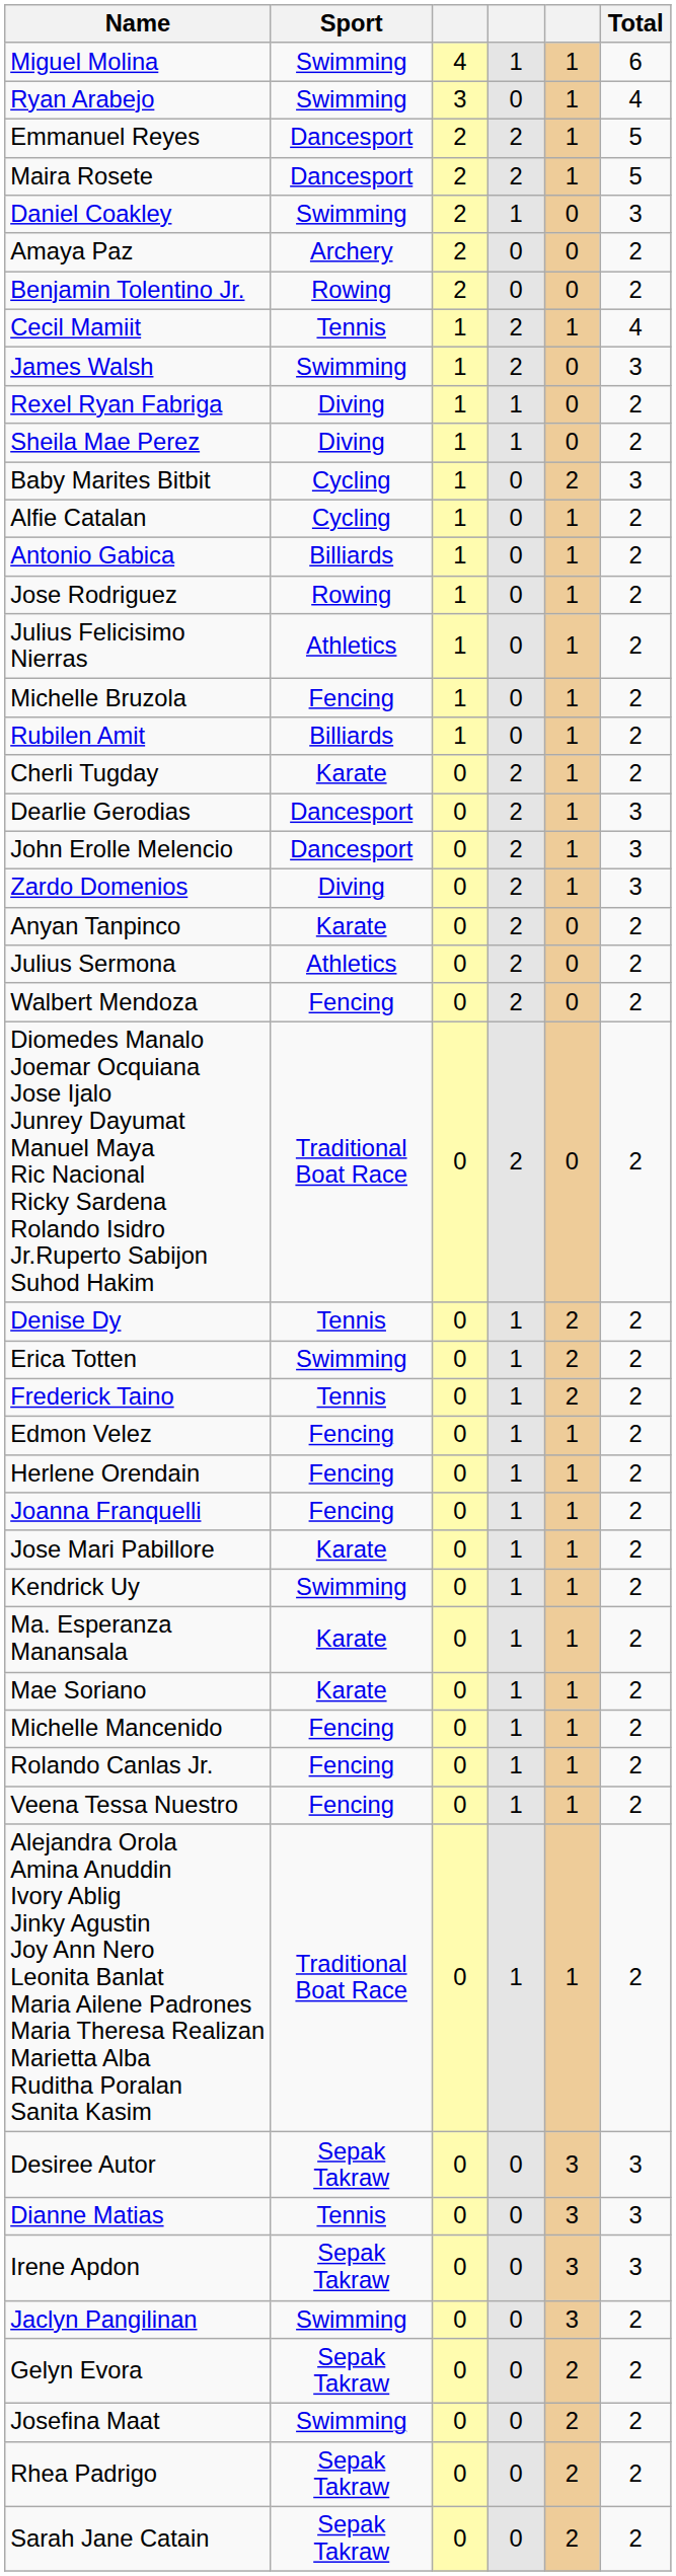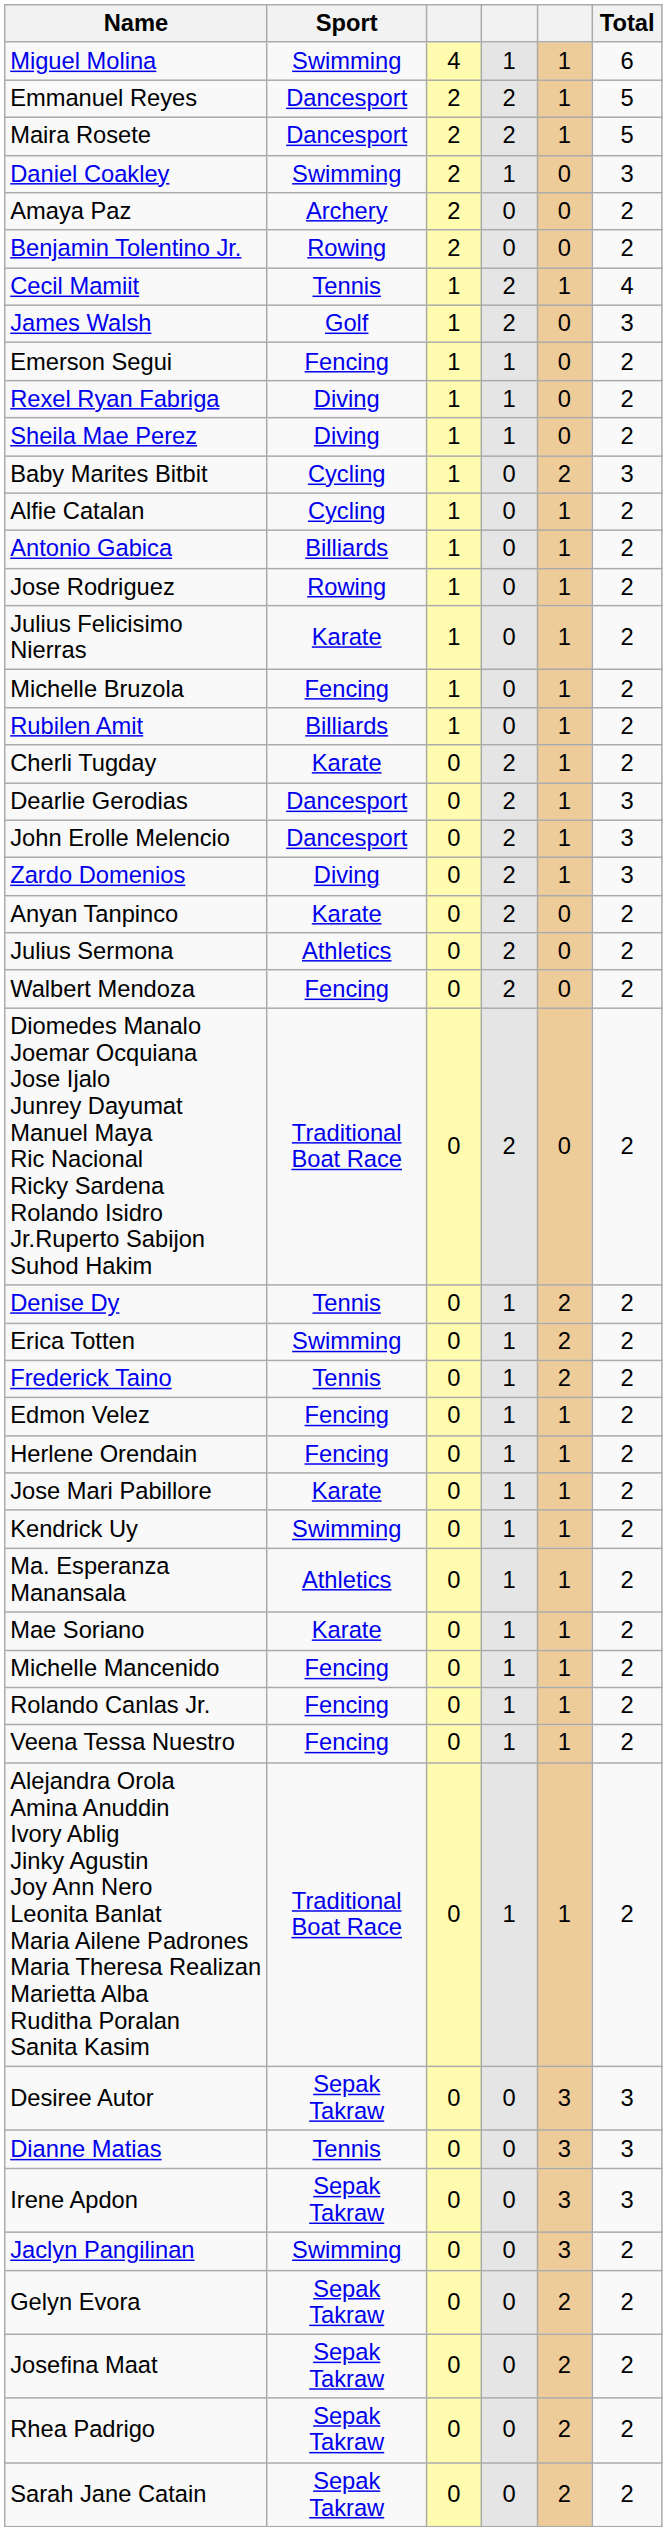 <table class="wikitable" style="font-size:100%; text-align:center;">
 <tr>
 <th width="170">Name</th>
 <th width="100">Sport</th>
 <th width="30"></th>
 <th width="30"></th>
 <th width="30"></th>
 <th width="40">Total</th>
 </tr>
 <tr>
 <td align=left><a href='#'>Miguel Molina</a></td>
 <td><a href='#'>Swimming</a></td>
 <td bgcolor=#fffcaf>4</td>
 <td bgcolor=#e5e5e5>1</td>
 <td bgcolor=#eecc99>1</td>
 <td>6</td>
-</tr>
-<tr>
-<td align=left><a href='#'>Ryan Arabejo</a></td>
-<td><a href='#'>Swimming</a></td>
-<td bgcolor=#fffcaf>3</td>
-<td bgcolor=#e5e5e5>0</td>
-<td bgcolor=#eecc99>1</td>
-<td>4</td>
 </tr>
 <tr>
 <td align=left>Emmanuel Reyes</td>
 <td><a href='#'>Dancesport</a></td>
 <td bgcolor=#fffcaf>2</td>
 <td bgcolor=#e5e5e5>2</td>
 <td bgcolor=#eecc99>1</td>
 <td>5</td>
 </tr>
 <tr>
 <td align=left>Maira Rosete</td>
 <td><a href='#'>Dancesport</a></td>
 <td bgcolor=#fffcaf>2</td>
 <td bgcolor=#e5e5e5>2</td>
 <td bgcolor=#eecc99>1</td>
 <td>5</td>
 </tr>
 <tr>
 <td align=left><a href='#'>Daniel Coakley</a></td>
 <td><a href='#'>Swimming</a></td>
 <td bgcolor=#fffcaf>2</td>
 <td bgcolor=#e5e5e5>1</td>
 <td bgcolor=#eecc99>0</td>
 <td>3</td>
 </tr>
 <tr>
 <td align=left>Amaya Paz</td>
 <td><a href='#'>Archery</a></td>
 <td bgcolor=#fffcaf>2</td>
 <td bgcolor=#e5e5e5>0</td>
 <td bgcolor=#eecc99>0</td>
 <td>2</td>
 </tr>
 <tr>
 <td align=left><a href='#'>Benjamin Tolentino Jr.</a></td>
 <td><a href='#'>Rowing</a></td>
 <td bgcolor=#fffcaf>2</td>
 <td bgcolor=#e5e5e5>0</td>
 <td bgcolor=#eecc99>0</td>
 <td>2</td>
 </tr>
 <tr>
 <td align=left><a href='#'>Cecil Mamiit</a></td>
 <td><a href='#'>Tennis</a></td>
 <td bgcolor=#fffcaf>1</td>
 <td bgcolor=#e5e5e5>2</td>
 <td bgcolor=#eecc99>1</td>
 <td>4</td>
 </tr>
 <tr>
 <td align=left><a href='#'>James Walsh</a></td>
-<td><a href='#'>Swimming</a></td>
+<td><a href='#'>Golf</a></td>
 <td bgcolor=#fffcaf>1</td>
 <td bgcolor=#e5e5e5>2</td>
 <td bgcolor=#eecc99>0</td>
 <td>3</td>
+</tr>
+<tr>
+<td align=left>Emerson Segui</td>
+<td><a href='#'>Fencing</a></td>
+<td bgcolor=#fffcaf>1</td>
+<td bgcolor=#e5e5e5>1</td>
+<td bgcolor=#eecc99>0</td>
+<td>2</td>
 </tr>
 <tr>
 <td align=left><a href='#'>Rexel Ryan Fabriga</a></td>
 <td><a href='#'>Diving</a></td>
 <td bgcolor=#fffcaf>1</td>
 <td bgcolor=#e5e5e5>1</td>
 <td bgcolor=#eecc99>0</td>
 <td>2</td>
 </tr>
 <tr>
 <td align=left><a href='#'>Sheila Mae Perez</a></td>
 <td><a href='#'>Diving</a></td>
 <td bgcolor=#fffcaf>1</td>
 <td bgcolor=#e5e5e5>1</td>
 <td bgcolor=#eecc99>0</td>
 <td>2</td>
 </tr>
 <tr>
 <td align=left>Baby Marites Bitbit</td>
 <td><a href='#'>Cycling</a></td>
 <td bgcolor=#fffcaf>1</td>
 <td bgcolor=#e5e5e5>0</td>
 <td bgcolor=#eecc99>2</td>
 <td>3</td>
 </tr>
 <tr>
 <td align=left>Alfie Catalan</td>
 <td><a href='#'>Cycling</a></td>
 <td bgcolor=#fffcaf>1</td>
 <td bgcolor=#e5e5e5>0</td>
 <td bgcolor=#eecc99>1</td>
 <td>2</td>
 </tr>
 <tr>
 <td align=left><a href='#'>Antonio Gabica</a></td>
 <td><a href='#'>Billiards</a></td>
 <td bgcolor=#fffcaf>1</td>
 <td bgcolor=#e5e5e5>0</td>
 <td bgcolor=#eecc99>1</td>
 <td>2</td>
 </tr>
 <tr>
 <td align=left>Jose Rodriguez</td>
 <td><a href='#'>Rowing</a></td>
 <td bgcolor=#fffcaf>1</td>
 <td bgcolor=#e5e5e5>0</td>
 <td bgcolor=#eecc99>1</td>
 <td>2</td>
 </tr>
 <tr>
 <td align=left>Julius Felicisimo Nierras</td>
-<td><a href='#'>Athletics</a></td>
+<td><a href='#'>Karate</a></td>
 <td bgcolor=#fffcaf>1</td>
 <td bgcolor=#e5e5e5>0</td>
 <td bgcolor=#eecc99>1</td>
 <td>2</td>
 </tr>
 <tr>
 <td align=left>Michelle Bruzola</td>
 <td><a href='#'>Fencing</a></td>
 <td bgcolor=#fffcaf>1</td>
 <td bgcolor=#e5e5e5>0</td>
 <td bgcolor=#eecc99>1</td>
 <td>2</td>
 </tr>
 <tr>
 <td align=left><a href='#'>Rubilen Amit</a></td>
 <td><a href='#'>Billiards</a></td>
 <td bgcolor=#fffcaf>1</td>
 <td bgcolor=#e5e5e5>0</td>
 <td bgcolor=#eecc99>1</td>
 <td>2</td>
 </tr>
 <tr>
 <td align=left>Cherli Tugday</td>
 <td><a href='#'>Karate</a></td>
 <td bgcolor=#fffcaf>0</td>
 <td bgcolor=#e5e5e5>2</td>
 <td bgcolor=#eecc99>1</td>
 <td>2</td>
 </tr>
 <tr>
 <td align=left>Dearlie Gerodias</td>
 <td><a href='#'>Dancesport</a></td>
 <td bgcolor=#fffcaf>0</td>
 <td bgcolor=#e5e5e5>2</td>
 <td bgcolor=#eecc99>1</td>
 <td>3</td>
 </tr>
 <tr>
 <td align=left>John Erolle Melencio</td>
 <td><a href='#'>Dancesport</a></td>
 <td bgcolor=#fffcaf>0</td>
 <td bgcolor=#e5e5e5>2</td>
 <td bgcolor=#eecc99>1</td>
 <td>3</td>
 </tr>
 <tr>
 <td align=left><a href='#'>Zardo Domenios</a></td>
 <td><a href='#'>Diving</a></td>
 <td bgcolor=#fffcaf>0</td>
 <td bgcolor=#e5e5e5>2</td>
 <td bgcolor=#eecc99>1</td>
 <td>3</td>
 </tr>
 <tr>
 <td align=left>Anyan Tanpinco</td>
 <td><a href='#'>Karate</a></td>
 <td bgcolor=#fffcaf>0</td>
 <td bgcolor=#e5e5e5>2</td>
 <td bgcolor=#eecc99>0</td>
 <td>2</td>
 </tr>
 <tr>
 <td align=left>Julius Sermona</td>
 <td><a href='#'>Athletics</a></td>
 <td bgcolor=#fffcaf>0</td>
 <td bgcolor=#e5e5e5>2</td>
 <td bgcolor=#eecc99>0</td>
 <td>2</td>
 </tr>
 <tr>
 <td align=left>Walbert Mendoza</td>
 <td><a href='#'>Fencing</a></td>
 <td bgcolor=#fffcaf>0</td>
 <td bgcolor=#e5e5e5>2</td>
 <td bgcolor=#eecc99>0</td>
 <td>2</td>
 </tr>
 <tr>
 <td align=left>Diomedes Manalo<br>Joemar Ocquiana<br>Jose Ijalo<br>Junrey Dayumat<br>Manuel Maya<br>Ric Nacional<br>Ricky Sardena<br>Rolando Isidro Jr.Ruperto Sabijon<br>Suhod Hakim</td>
 <td><a href='#'>Traditional Boat Race</a></td>
 <td bgcolor=#fffcaf>0</td>
 <td bgcolor=#e5e5e5>2</td>
 <td bgcolor=#eecc99>0</td>
 <td>2</td>
 </tr>
 <tr>
 <td align=left><a href='#'>Denise Dy</a></td>
 <td><a href='#'>Tennis</a></td>
 <td bgcolor=#fffcaf>0</td>
 <td bgcolor=#e5e5e5>1</td>
 <td bgcolor=#eecc99>2</td>
 <td>2</td>
 </tr>
 <tr>
 <td align=left>Erica Totten</td>
 <td><a href='#'>Swimming</a></td>
 <td bgcolor=#fffcaf>0</td>
 <td bgcolor=#e5e5e5>1</td>
 <td bgcolor=#eecc99>2</td>
 <td>2</td>
 </tr>
 <tr>
 <td align=left><a href='#'>Frederick Taino</a></td>
 <td><a href='#'>Tennis</a></td>
 <td bgcolor=#fffcaf>0</td>
 <td bgcolor=#e5e5e5>1</td>
 <td bgcolor=#eecc99>2</td>
 <td>2</td>
 </tr>
 <tr>
 <td align=left>Edmon Velez</td>
 <td><a href='#'>Fencing</a></td>
 <td bgcolor=#fffcaf>0</td>
 <td bgcolor=#e5e5e5>1</td>
 <td bgcolor=#eecc99>1</td>
 <td>2</td>
 </tr>
 <tr>
 <td align=left>Herlene Orendain</td>
 <td><a href='#'>Fencing</a></td>
 <td bgcolor=#fffcaf>0</td>
 <td bgcolor=#e5e5e5>1</td>
 <td bgcolor=#eecc99>1</td>
 <td>2</td>
 </tr>
 <tr>
-<td align=left><a href='#'>Joanna Franquelli</a></td>
-<td><a href='#'>Fencing</a></td>
-<td bgcolor=#fffcaf>0</td>
-<td bgcolor=#e5e5e5>1</td>
-<td bgcolor=#eecc99>1</td>
-<td>2</td>
-</tr>
-<tr>
 <td align=left>Jose Mari Pabillore</td>
 <td><a href='#'>Karate</a></td>
 <td bgcolor=#fffcaf>0</td>
 <td bgcolor=#e5e5e5>1</td>
 <td bgcolor=#eecc99>1</td>
 <td>2</td>
 </tr>
 <tr>
 <td align=left>Kendrick Uy</td>
 <td><a href='#'>Swimming</a></td>
 <td bgcolor=#fffcaf>0</td>
 <td bgcolor=#e5e5e5>1</td>
 <td bgcolor=#eecc99>1</td>
 <td>2</td>
 </tr>
 <tr>
 <td align=left>Ma. Esperanza Manansala</td>
-<td><a href='#'>Karate</a></td>
+<td><a href='#'>Athletics</a></td>
 <td bgcolor=#fffcaf>0</td>
 <td bgcolor=#e5e5e5>1</td>
 <td bgcolor=#eecc99>1</td>
 <td>2</td>
 </tr>
 <tr>
 <td align=left>Mae Soriano</td>
 <td><a href='#'>Karate</a></td>
 <td bgcolor=#fffcaf>0</td>
 <td bgcolor=#e5e5e5>1</td>
 <td bgcolor=#eecc99>1</td>
 <td>2</td>
 </tr>
 <tr>
 <td align=left>Michelle Mancenido</td>
 <td><a href='#'>Fencing</a></td>
 <td bgcolor=#fffcaf>0</td>
 <td bgcolor=#e5e5e5>1</td>
 <td bgcolor=#eecc99>1</td>
 <td>2</td>
 </tr>
 <tr>
 <td align=left>Rolando Canlas Jr.</td>
 <td><a href='#'>Fencing</a></td>
 <td bgcolor=#fffcaf>0</td>
 <td bgcolor=#e5e5e5>1</td>
 <td bgcolor=#eecc99>1</td>
 <td>2</td>
 </tr>
 <tr>
 <td align=left>Veena Tessa Nuestro</td>
 <td><a href='#'>Fencing</a></td>
 <td bgcolor=#fffcaf>0</td>
 <td bgcolor=#e5e5e5>1</td>
 <td bgcolor=#eecc99>1</td>
 <td>2</td>
 </tr>
 <tr>
 <td align=left>Alejandra Orola<br>Amina Anuddin<br>Ivory Ablig<br>Jinky Agustin<br>Joy Ann Nero<br>Leonita Banlat<br>Maria Ailene Padrones<br>Maria Theresa Realizan<br>Marietta Alba<br>Ruditha Poralan<br>Sanita Kasim</td>
 <td><a href='#'>Traditional Boat Race</a></td>
 <td bgcolor=#fffcaf>0</td>
 <td bgcolor=#e5e5e5>1</td>
 <td bgcolor=#eecc99>1</td>
 <td>2</td>
 </tr>
 <tr>
 <td align=left>Desiree Autor</td>
 <td><a href='#'>Sepak Takraw</a></td>
 <td bgcolor=#fffcaf>0</td>
 <td bgcolor=#e5e5e5>0</td>
 <td bgcolor=#eecc99>3</td>
 <td>3</td>
 </tr>
 <tr>
 <td align=left><a href='#'>Dianne Matias</a></td>
 <td><a href='#'>Tennis</a></td>
 <td bgcolor=#fffcaf>0</td>
 <td bgcolor=#e5e5e5>0</td>
 <td bgcolor=#eecc99>3</td>
 <td>3</td>
 </tr>
 <tr>
 <td align=left>Irene Apdon</td>
 <td><a href='#'>Sepak Takraw</a></td>
 <td bgcolor=#fffcaf>0</td>
 <td bgcolor=#e5e5e5>0</td>
 <td bgcolor=#eecc99>3</td>
 <td>3</td>
 </tr>
 <tr>
 <td align=left><a href='#'>Jaclyn Pangilinan</a></td>
 <td><a href='#'>Swimming</a></td>
 <td bgcolor=#fffcaf>0</td>
 <td bgcolor=#e5e5e5>0</td>
 <td bgcolor=#eecc99>3</td>
 <td>2</td>
 </tr>
 <tr>
 <td align=left>Gelyn Evora</td>
 <td><a href='#'>Sepak Takraw</a></td>
 <td bgcolor=#fffcaf>0</td>
 <td bgcolor=#e5e5e5>0</td>
 <td bgcolor=#eecc99>2</td>
 <td>2</td>
 </tr>
 <tr>
 <td align=left>Josefina Maat</td>
-<td><a href='#'>Swimming</a></td>
+<td><a href='#'>Sepak Takraw</a></td>
 <td bgcolor=#fffcaf>0</td>
 <td bgcolor=#e5e5e5>0</td>
 <td bgcolor=#eecc99>2</td>
 <td>2</td>
 </tr>
 <tr>
 <td align=left>Rhea Padrigo</td>
 <td><a href='#'>Sepak Takraw</a></td>
 <td bgcolor=#fffcaf>0</td>
 <td bgcolor=#e5e5e5>0</td>
 <td bgcolor=#eecc99>2</td>
 <td>2</td>
 </tr>
 <tr>
 <td align=left>Sarah Jane Catain</td>
 <td><a href='#'>Sepak Takraw</a></td>
 <td bgcolor=#fffcaf>0</td>
 <td bgcolor=#e5e5e5>0</td>
 <td bgcolor=#eecc99>2</td>
 <td>2</td>
 </tr>
 </table>
